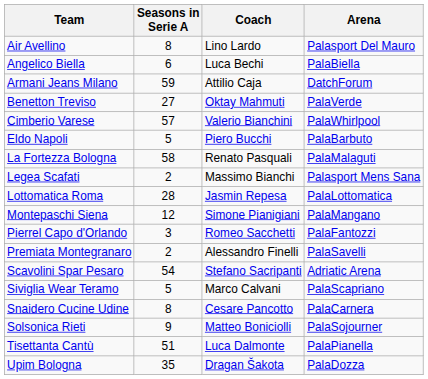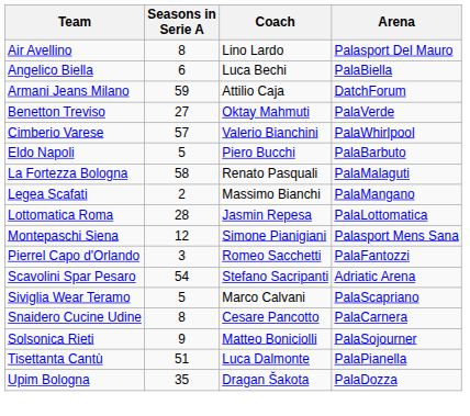 <table class="wikitable" border="1">
 <tr>
 <th>Team</th>
 <th>Seasons in<br>Serie A</th>
 <th>Coach</th>
 <th>Arena</th>
 </tr>
 <tr>
 <td><a href='#'>Air Avellino</a></td>
 <td align=center>8</td>
 <td>Lino Lardo</td>
 <td><a href='#'>Palasport Del Mauro</a></td>
 </tr>
 <tr>
 <td><a href='#'>Angelico Biella</a></td>
 <td align=center>6</td>
 <td>Luca Bechi</td>
 <td><a href='#'>PalaBiella</a></td>
 </tr>
 <tr>
 <td><a href='#'>Armani Jeans Milano</a></td>
 <td align=center>59</td>
 <td>Attilio Caja</td>
 <td><a href='#'>DatchForum</a></td>
 </tr>
 <tr>
 <td><a href='#'>Benetton Treviso</a></td>
 <td align=center>27</td>
 <td><a href='#'>Oktay Mahmuti</a></td>
 <td><a href='#'>PalaVerde</a></td>
 </tr>
 <tr>
 <td><a href='#'>Cimberio Varese</a></td>
 <td align=center>57</td>
 <td><a href='#'>Valerio Bianchini</a></td>
 <td><a href='#'>PalaWhirlpool</a></td>
 </tr>
 <tr>
 <td><a href='#'>Eldo Napoli</a></td>
 <td align=center>5</td>
 <td><a href='#'>Piero Bucchi</a></td>
 <td><a href='#'>PalaBarbuto</a></td>
 </tr>
 <tr>
 <td><a href='#'>La Fortezza Bologna</a></td>
 <td align=center>58</td>
 <td>Renato Pasquali</td>
 <td><a href='#'>PalaMalaguti</a></td>
 </tr>
 <tr>
 <td><a href='#'>Legea Scafati</a></td>
 <td align=center>2</td>
 <td>Massimo Bianchi</td>
-<td><a href='#'>Palasport Mens Sana</a></td>
+<td><a href='#'>PalaMangano</a></td>
 </tr>
 <tr>
 <td><a href='#'>Lottomatica Roma</a></td>
 <td align=center>28</td>
 <td><a href='#'>Jasmin Repesa</a></td>
 <td><a href='#'>PalaLottomatica</a></td>
 </tr>
 <tr>
 <td><a href='#'>Montepaschi Siena</a></td>
 <td align=center>12</td>
 <td><a href='#'>Simone Pianigiani</a></td>
-<td><a href='#'>PalaMangano</a></td>
+<td><a href='#'>Palasport Mens Sana</a></td>
 </tr>
 <tr>
 <td><a href='#'>Pierrel Capo d'Orlando</a></td>
 <td align=center>3</td>
 <td><a href='#'>Romeo Sacchetti</a></td>
 <td><a href='#'>PalaFantozzi</a></td>
-</tr>
-<tr>
-<td><a href='#'>Premiata Montegranaro</a></td>
-<td align=center>2</td>
-<td>Alessandro Finelli</td>
-<td><a href='#'>PalaSavelli</a></td>
 </tr>
 <tr>
 <td><a href='#'>Scavolini Spar Pesaro</a></td>
 <td align=center>54</td>
 <td><a href='#'>Stefano Sacripanti</a></td>
 <td><a href='#'>Adriatic Arena</a></td>
 </tr>
 <tr>
 <td><a href='#'>Siviglia Wear Teramo</a></td>
 <td align=center>5</td>
 <td>Marco Calvani</td>
 <td><a href='#'>PalaScapriano</a></td>
 </tr>
 <tr>
 <td><a href='#'>Snaidero Cucine Udine</a></td>
 <td align=center>8</td>
 <td><a href='#'>Cesare Pancotto</a></td>
 <td><a href='#'>PalaCarnera</a></td>
 </tr>
 <tr>
 <td><a href='#'>Solsonica Rieti</a></td>
 <td align=center>9</td>
 <td><a href='#'>Matteo Boniciolli</a></td>
 <td><a href='#'>PalaSojourner</a></td>
 </tr>
 <tr>
 <td><a href='#'>Tisettanta Cantù</a></td>
 <td align=center>51</td>
 <td><a href='#'>Luca Dalmonte</a></td>
 <td><a href='#'>PalaPianella</a></td>
 </tr>
 <tr>
 <td><a href='#'>Upim Bologna</a></td>
 <td align=center>35</td>
 <td><a href='#'>Dragan Šakota</a></td>
 <td><a href='#'>PalaDozza</a></td>
 </tr>
 </table>
